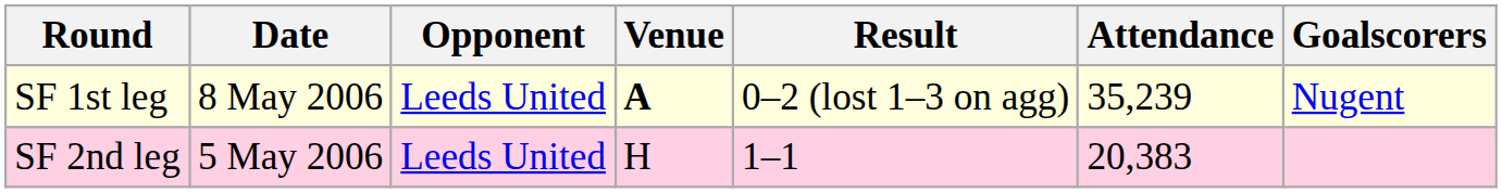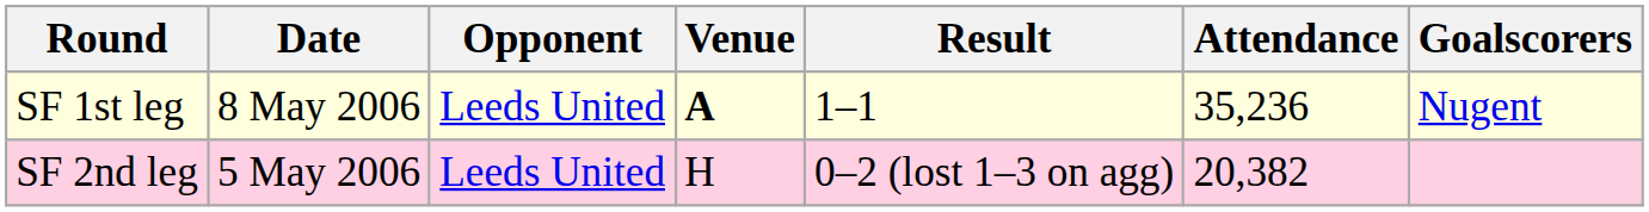 <table class="wikitable">
 <tr>
 <th>Round</th>
 <th>Date</th>
 <th>Opponent</th>
 <th>Venue</th>
 <th>Result</th>
 <th>Attendance</th>
 <th>Goalscorers</th>
 </tr>
 <tr style="background-color: #ffffdd;">
 <td>SF 1st leg</td>
 <td>8 May 2006</td>
 <td><a href='#'>Leeds United</a></td>
 <td><strong>A</strong></td>
-<td>0–2 (lost 1–3 on agg)</td>
-<td>35,239</td>
+<td>1–1</td>
+<td>35,236</td>
 <td><a href='#'>Nugent</a></td>
 </tr>
 <tr style="background-color: #ffd0e3;">
 <td>SF 2nd leg</td>
 <td>5 May 2006</td>
 <td><a href='#'>Leeds United</a></td>
 <td>H</td>
-<td>1–1</td>
-<td>20,383</td>
+<td>0–2 (lost 1–3 on agg)</td>
+<td>20,382</td>
 <td></td>
 </tr>
 </table>
